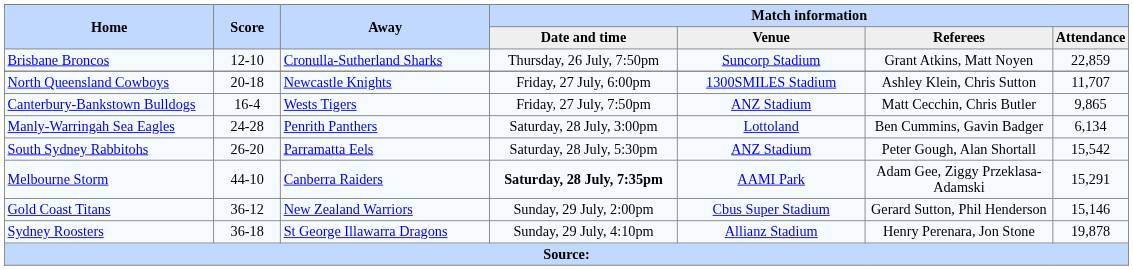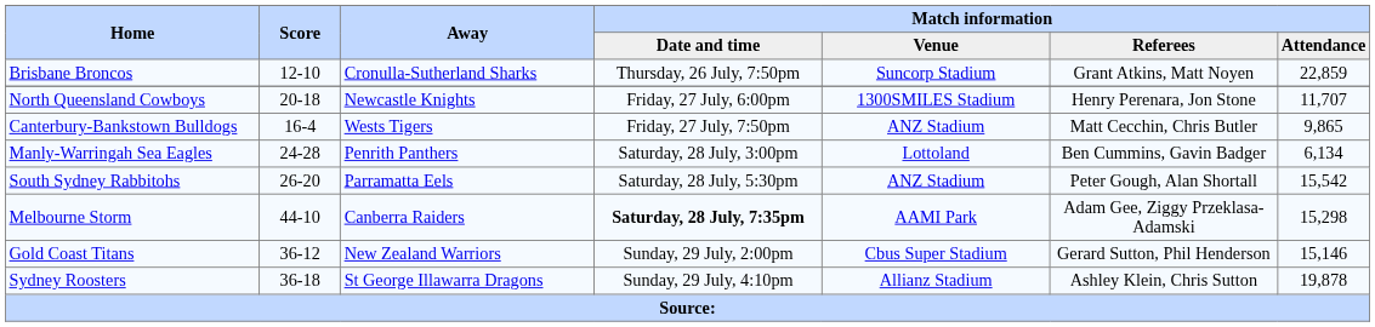 <table border="1" cellpadding="3" cellspacing="0" style="border-collapse:collapse; text-align:center; width:100%;">
 <tr style="background:#c1d8ff;">
 </tr>
 <tr style="background:#c1d8ff;">
 <th rowspan="2" style="width:19%;">Home</th>
 <th rowspan="2" style="width:6%;">Score</th>
 <th rowspan="2" style="width:19%;">Away</th>
 <th colspan=6>Match information</th>
 </tr>
 <tr style="background:#efefef;">
 <th width=17%>Date and time</th>
 <th width=17%>Venue</th>
 <th width=17%>Referees</th>
 <th width=5%>Attendance</th>
 </tr>
 <tr style="text-align:center; background:#f5faff;">
 <td align="left"> <a href='#'>Brisbane Broncos</a></td>
 <td>12-10</td>
 <td align="left"> <a href='#'>Cronulla-Sutherland Sharks</a></td>
 <td>Thursday, 26 July, 7:50pm</td>
 <td><a href='#'>Suncorp Stadium</a></td>
 <td>Grant Atkins, Matt Noyen</td>
 <td>22,859</td>
 </tr>
 <tr style="background:#c1d8ff;">
 </tr>
 <tr style="text-align:center; background:#f5faff;">
 <td align="left"> <a href='#'>North Queensland Cowboys</a></td>
 <td>20-18</td>
 <td align="left"> <a href='#'>Newcastle Knights</a></td>
 <td>Friday, 27 July, 6:00pm</td>
 <td><a href='#'>1300SMILES Stadium</a></td>
-<td>Ashley Klein, Chris Sutton</td>
+<td>Henry Perenara, Jon Stone</td>
 <td>11,707</td>
 </tr>
 <tr style="text-align:center; background:#f5faff;">
 <td align="left"> <a href='#'>Canterbury-Bankstown Bulldogs</a></td>
 <td>16-4</td>
 <td align="left"> <a href='#'>Wests Tigers</a></td>
 <td>Friday, 27 July, 7:50pm</td>
 <td><a href='#'>ANZ Stadium</a></td>
 <td>Matt Cecchin, Chris Butler</td>
 <td>9,865</td>
 </tr>
 <tr style="text-align:center; background:#f5faff;">
 <td align="left"> <a href='#'>Manly-Warringah Sea Eagles</a></td>
 <td>24-28</td>
 <td align="left"> <a href='#'>Penrith Panthers</a></td>
 <td>Saturday, 28 July, 3:00pm</td>
 <td><a href='#'>Lottoland</a></td>
 <td>Ben Cummins, Gavin Badger</td>
 <td>6,134</td>
 </tr>
 <tr style="text-align:center; background:#f5faff;">
 <td align="left"> <a href='#'>South Sydney Rabbitohs</a></td>
 <td>26-20</td>
 <td align="left"> <a href='#'>Parramatta Eels</a></td>
 <td>Saturday, 28 July, 5:30pm</td>
 <td><a href='#'>ANZ Stadium</a></td>
 <td>Peter Gough, Alan Shortall</td>
 <td>15,542</td>
 </tr>
 <tr style="text-align:center; background:#f5faff;">
 <td align="left"> <a href='#'>Melbourne Storm</a></td>
 <td>44-10</td>
 <td align="left"> <a href='#'>Canberra Raiders</a></td>
 <td><strong>Saturday, 28 July, 7:35pm</strong></td>
 <td><a href='#'>AAMI Park</a></td>
 <td>Adam Gee, Ziggy Przeklasa-Adamski</td>
-<td>15,291</td>
+<td>15,298</td>
 </tr>
 <tr style="text-align:center; background:#f5faff;">
 <td align="left"> <a href='#'>Gold Coast Titans</a></td>
 <td>36-12</td>
 <td align="left"> <a href='#'>New Zealand Warriors</a></td>
 <td>Sunday, 29 July, 2:00pm</td>
 <td><a href='#'>Cbus Super Stadium</a></td>
 <td>Gerard Sutton, Phil Henderson</td>
 <td>15,146</td>
 </tr>
 <tr style="text-align:center; background:#f5faff;">
 <td align="left"> <a href='#'>Sydney Roosters</a></td>
 <td>36-18</td>
 <td align="left"> <a href='#'>St George Illawarra Dragons</a></td>
 <td>Sunday, 29 July, 4:10pm</td>
 <td><a href='#'>Allianz Stadium</a></td>
-<td>Henry Perenara, Jon Stone</td>
+<td>Ashley Klein, Chris Sutton</td>
 <td>19,878</td>
 </tr>
 <tr style="background:#c1d8ff;">
 <th colspan=7>Source:</th>
 </tr>
 </table>
